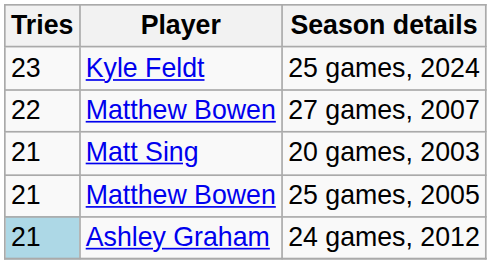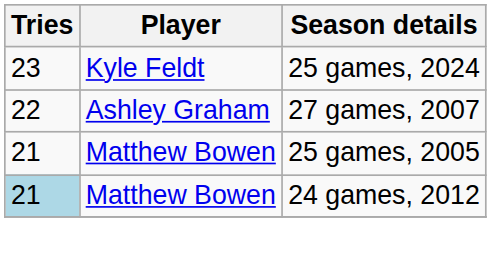 <table class="wikitable">
 <tr>
 <th>Tries</th>
 <th>Player</th>
 <th>Season details</th>
 </tr>
 <tr>
 <td>23</td>
 <td><a href='#'>Kyle Feldt</a></td>
 <td>25 games, 2024</td>
 </tr>
 <tr>
 <td>22</td>
-<td><a href='#'>Matthew Bowen</a></td>
+<td><a href='#'>Ashley Graham</a></td>
 <td>27 games, 2007</td>
-</tr>
-<tr>
-<td>21</td>
-<td><a href='#'>Matt Sing</a></td>
-<td>20 games, 2003</td>
 </tr>
 <tr>
 <td>21</td>
 <td><a href='#'>Matthew Bowen</a></td>
 <td>25 games, 2005</td>
 </tr>
 <tr>
 <td style="background: lightblue;">21</td>
-<td><a href='#'>Ashley Graham</a></td>
+<td><a href='#'>Matthew Bowen</a></td>
 <td>24 games, 2012</td>
 </tr>
 <tr>
 </tr>
 </table>
